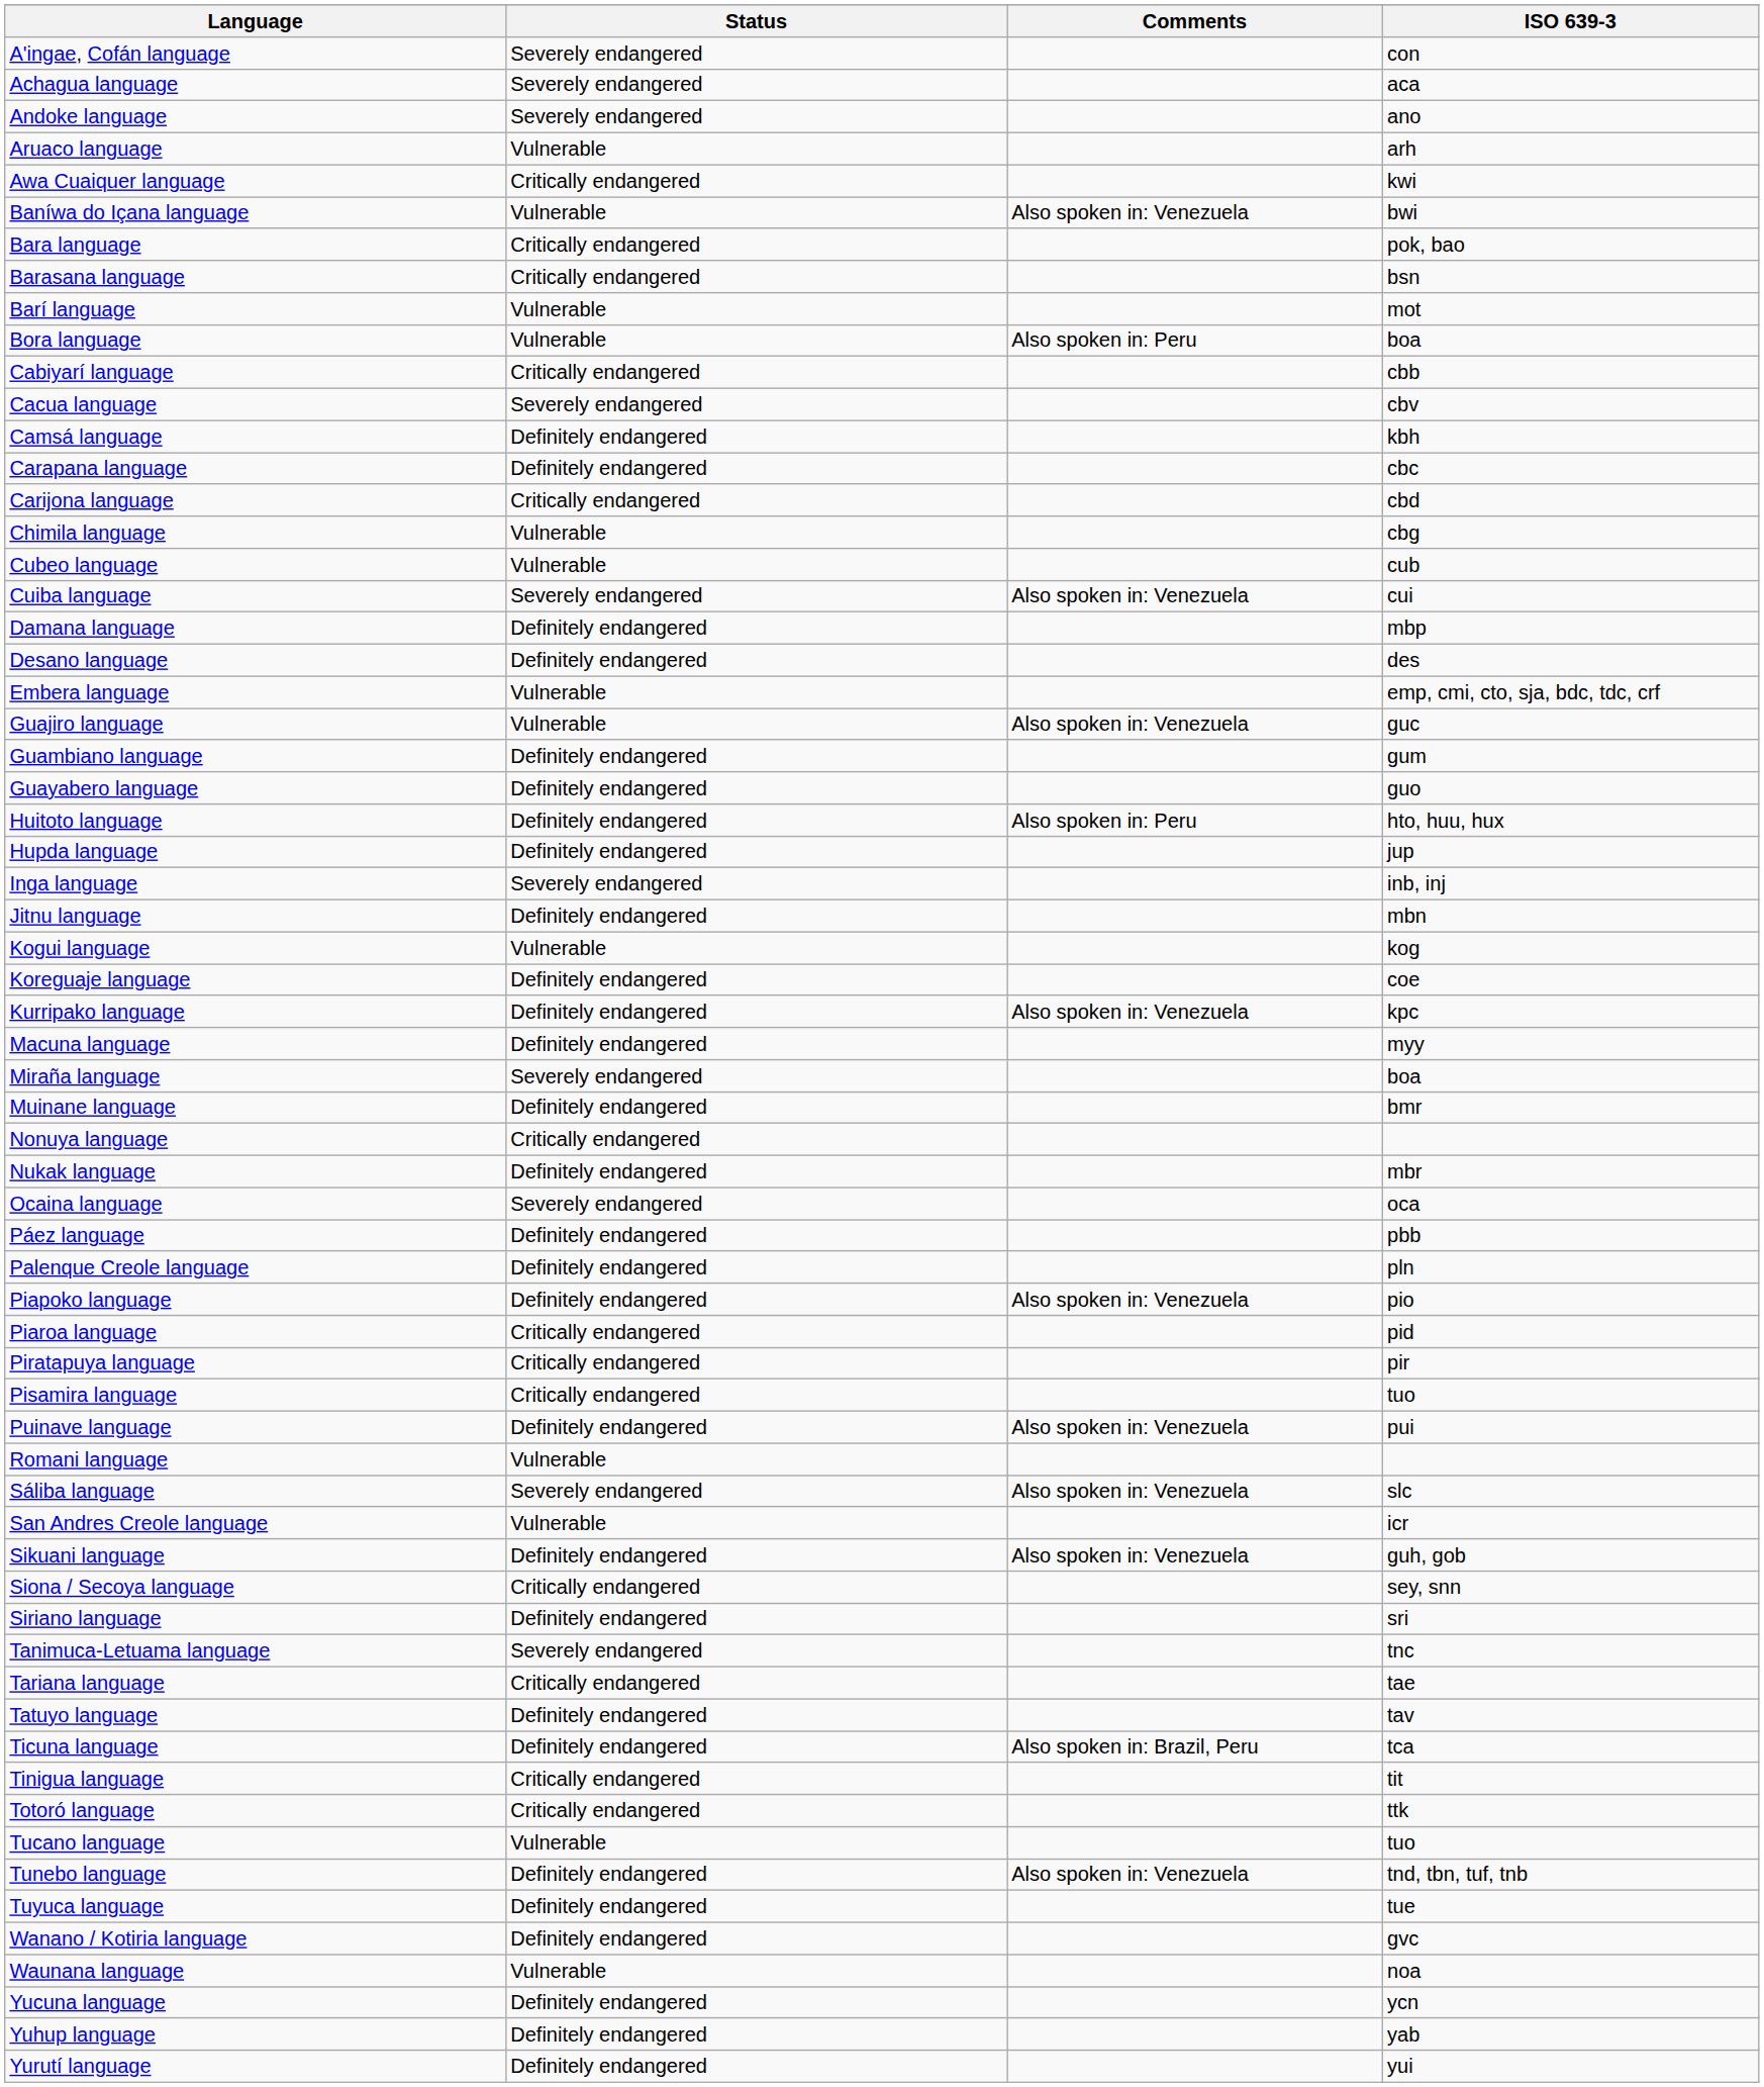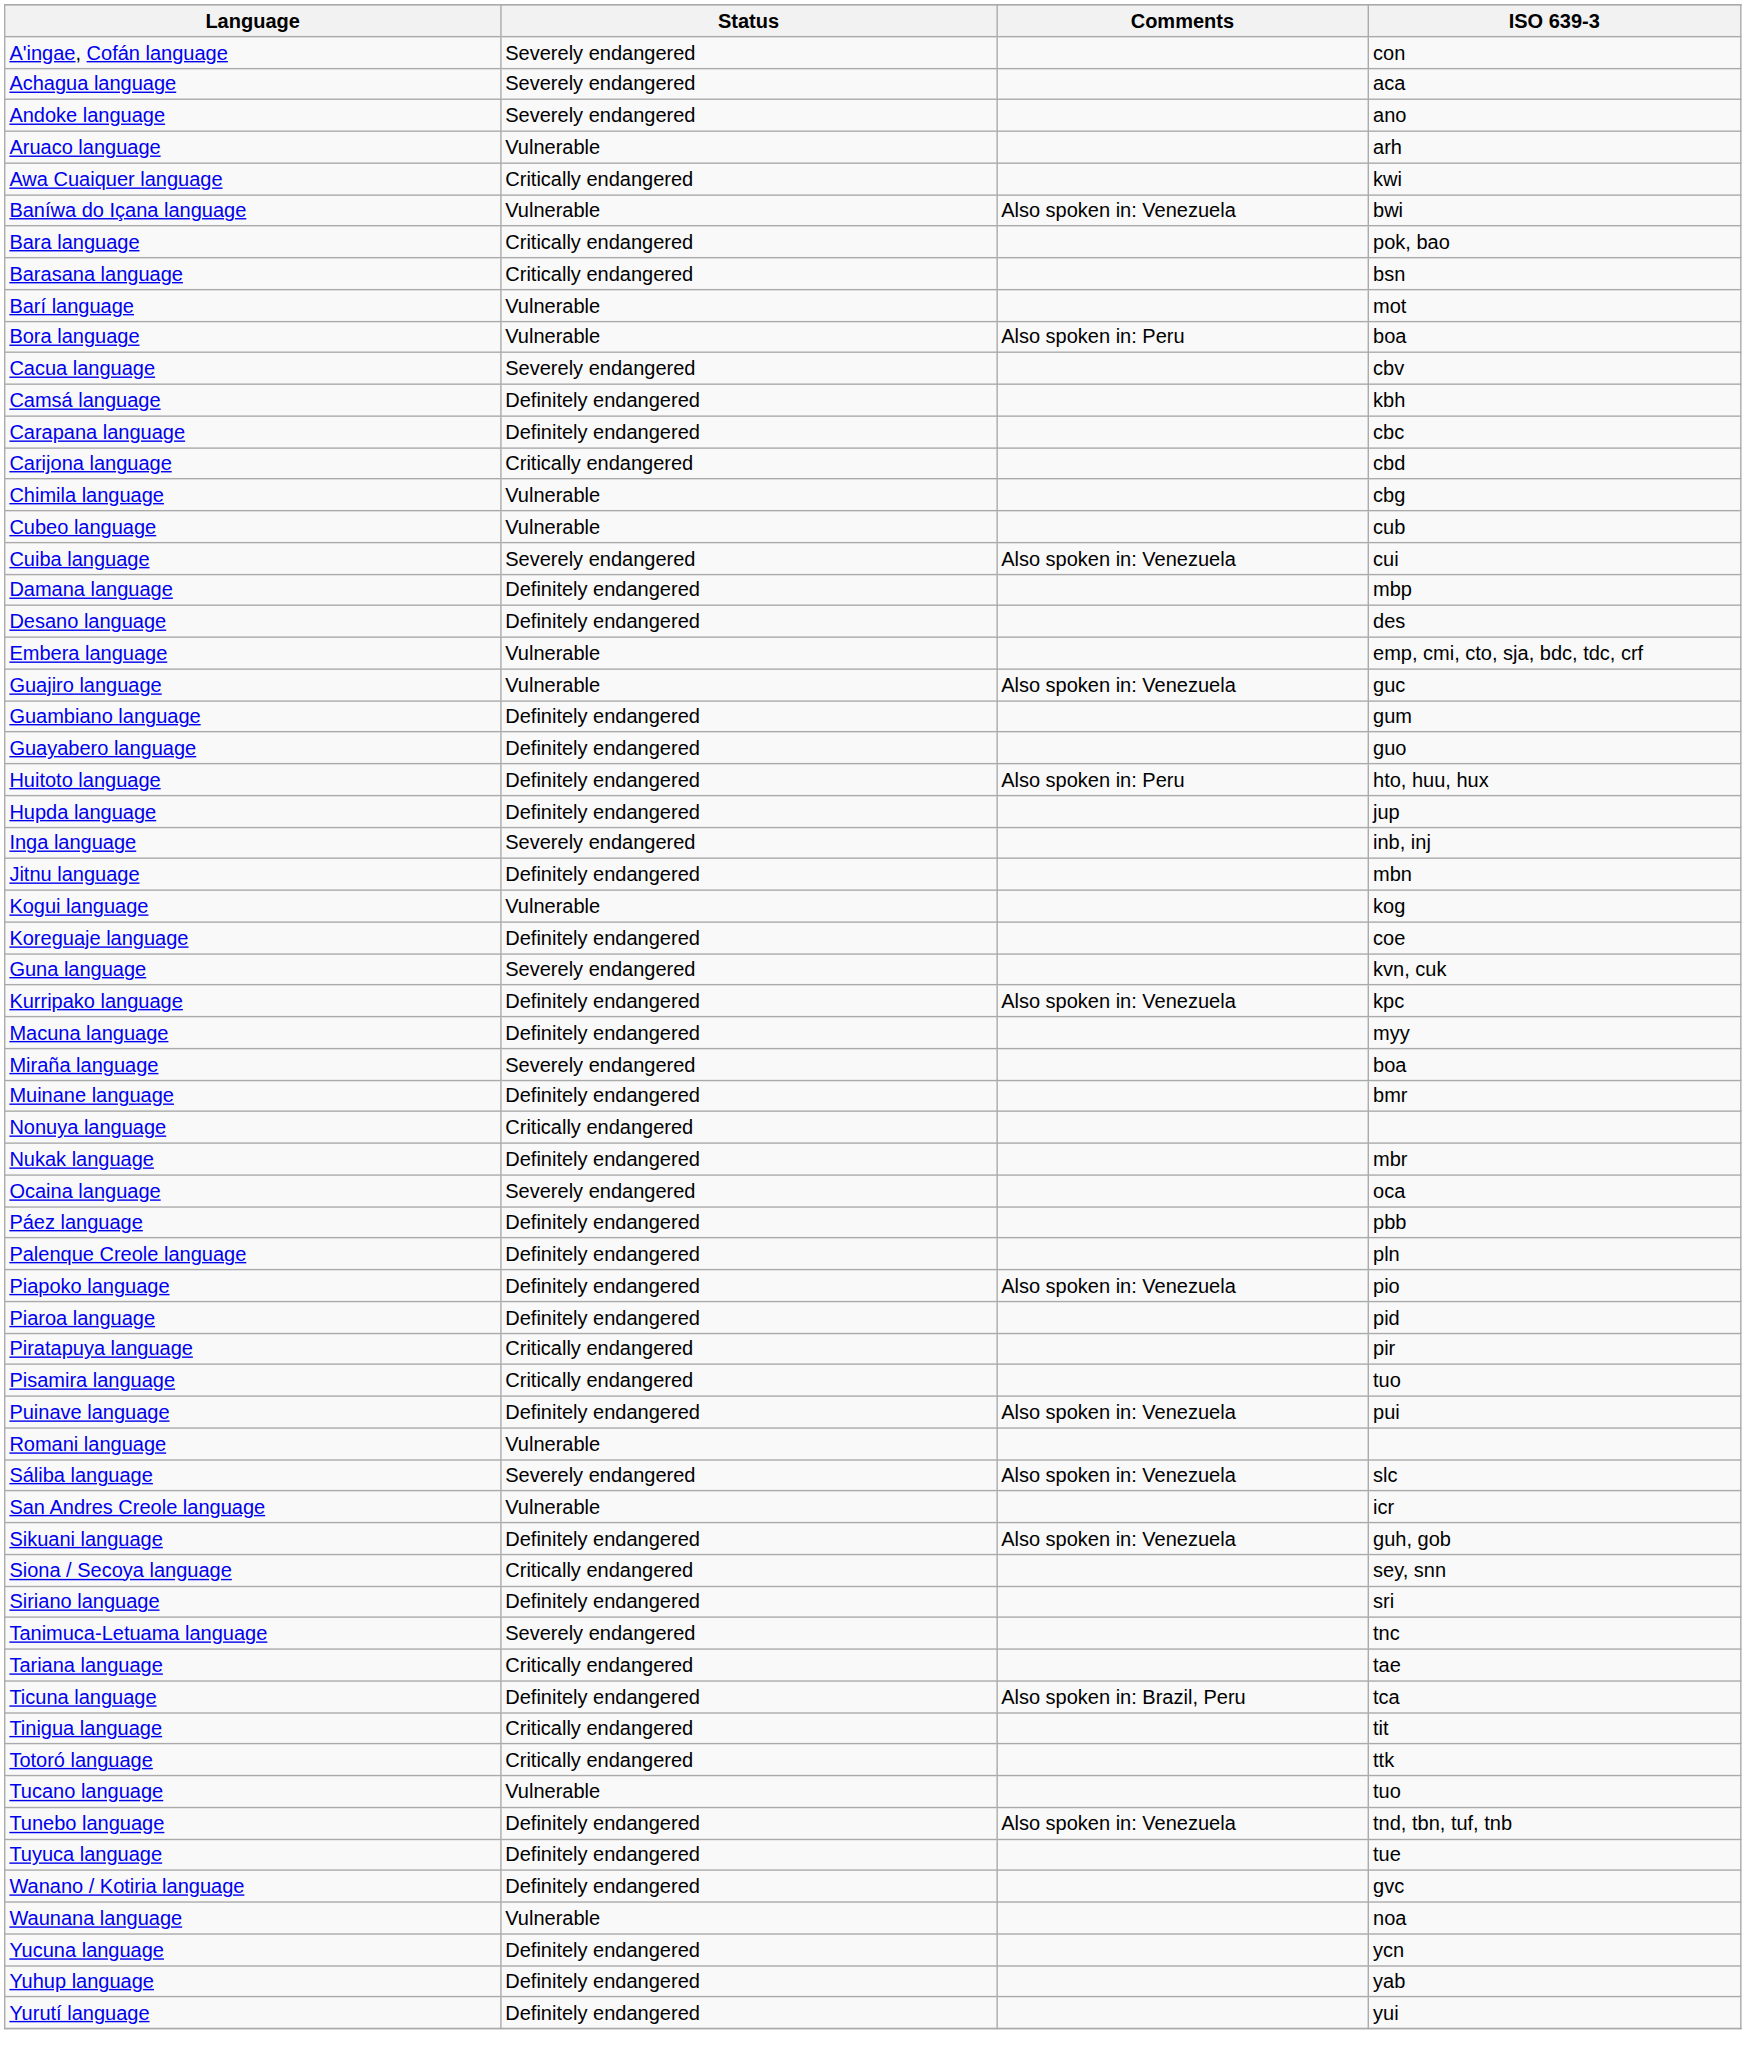 <table class="wikitable sortable" align="center" style="font-size:90%">
 <tr>
 </tr>
 <tr>
 <th width="20%">Language</th>
 <th width="20%">Status</th>
 <th width="15%">Comments</th>
 <th width="15%">ISO 639-3</th>
 </tr>
 <tr>
 <td><a href='#'>A'ingae</a>, <a href='#'>Cofán language</a></td>
 <td>Severely endangered</td>
 <td> </td>
 <td>con</td>
 </tr>
 <tr>
 <td><a href='#'>Achagua language</a></td>
 <td>Severely endangered</td>
 <td> </td>
 <td>aca</td>
 </tr>
 <tr>
 <td><a href='#'>Andoke language</a></td>
 <td>Severely endangered</td>
 <td> </td>
 <td>ano</td>
 </tr>
 <tr>
 <td><a href='#'>Aruaco language</a></td>
 <td>Vulnerable</td>
 <td> </td>
 <td>arh</td>
 </tr>
 <tr>
 <td><a href='#'>Awa Cuaiquer language</a></td>
 <td>Critically endangered</td>
 <td> </td>
 <td>kwi</td>
 </tr>
 <tr>
 <td><a href='#'>Baníwa do Içana language</a></td>
 <td>Vulnerable</td>
 <td>Also spoken in: Venezuela</td>
 <td>bwi</td>
 </tr>
 <tr>
 <td><a href='#'>Bara language</a></td>
 <td>Critically endangered</td>
 <td> </td>
 <td>pok, bao</td>
 </tr>
 <tr>
 <td><a href='#'>Barasana language</a></td>
 <td>Critically endangered</td>
 <td> </td>
 <td>bsn</td>
 </tr>
 <tr>
 <td><a href='#'>Barí language</a></td>
 <td>Vulnerable</td>
 <td> </td>
 <td>mot</td>
 </tr>
 <tr>
 <td><a href='#'>Bora language</a></td>
 <td>Vulnerable</td>
 <td>Also spoken in: Peru</td>
 <td>boa</td>
-</tr>
-<tr>
-<td><a href='#'>Cabiyarí language</a></td>
-<td>Critically endangered</td>
-<td> </td>
-<td>cbb</td>
 </tr>
 <tr>
 <td><a href='#'>Cacua language</a></td>
 <td>Severely endangered</td>
 <td> </td>
 <td>cbv</td>
 </tr>
 <tr>
 <td><a href='#'>Camsá language</a></td>
 <td>Definitely endangered</td>
 <td> </td>
 <td>kbh</td>
 </tr>
 <tr>
 <td><a href='#'>Carapana language</a></td>
 <td>Definitely endangered</td>
 <td> </td>
 <td>cbc</td>
 </tr>
 <tr>
 <td><a href='#'>Carijona language</a></td>
 <td>Critically endangered</td>
 <td> </td>
 <td>cbd</td>
 </tr>
 <tr>
 <td><a href='#'>Chimila language</a></td>
 <td>Vulnerable</td>
 <td> </td>
 <td>cbg</td>
 </tr>
 <tr>
 <td><a href='#'>Cubeo language</a></td>
 <td>Vulnerable</td>
 <td> </td>
 <td>cub</td>
 </tr>
 <tr>
 <td><a href='#'>Cuiba language</a></td>
 <td>Severely endangered</td>
 <td>Also spoken in: Venezuela</td>
 <td>cui</td>
 </tr>
 <tr>
 <td><a href='#'>Damana language</a></td>
 <td>Definitely endangered</td>
 <td> </td>
 <td>mbp</td>
 </tr>
 <tr>
 <td><a href='#'>Desano language</a></td>
 <td>Definitely endangered</td>
 <td> </td>
 <td>des</td>
 </tr>
 <tr>
 <td><a href='#'>Embera language</a></td>
 <td>Vulnerable</td>
 <td> </td>
 <td>emp, cmi, cto, sja, bdc, tdc, crf</td>
 </tr>
 <tr>
 <td><a href='#'>Guajiro language</a></td>
 <td>Vulnerable</td>
 <td>Also spoken in: Venezuela</td>
 <td>guc</td>
 </tr>
 <tr>
 <td><a href='#'>Guambiano language</a></td>
 <td>Definitely endangered</td>
 <td> </td>
 <td>gum</td>
 </tr>
 <tr>
 <td><a href='#'>Guayabero language</a></td>
 <td>Definitely endangered</td>
 <td> </td>
 <td>guo</td>
 </tr>
 <tr>
 <td><a href='#'>Huitoto language</a></td>
 <td>Definitely endangered</td>
 <td>Also spoken in: Peru</td>
 <td>hto, huu, hux</td>
 </tr>
 <tr>
 <td><a href='#'>Hupda language</a></td>
 <td>Definitely endangered</td>
 <td> </td>
 <td>jup</td>
 </tr>
 <tr>
 <td><a href='#'>Inga language</a></td>
 <td>Severely endangered</td>
 <td> </td>
 <td>inb, inj</td>
 </tr>
 <tr>
 <td><a href='#'>Jitnu language</a></td>
 <td>Definitely endangered</td>
 <td> </td>
 <td>mbn</td>
 </tr>
 <tr>
 <td><a href='#'>Kogui language</a></td>
 <td>Vulnerable</td>
 <td> </td>
 <td>kog</td>
 </tr>
 <tr>
 <td><a href='#'>Koreguaje language</a></td>
 <td>Definitely endangered</td>
 <td> </td>
 <td>coe</td>
 </tr>
 <tr>
+<td><a href='#'>Guna language</a></td>
+<td>Severely endangered</td>
+<td> </td>
+<td>kvn, cuk</td>
+</tr>
+<tr>
 <td><a href='#'>Kurripako language</a></td>
 <td>Definitely endangered</td>
 <td>Also spoken in: Venezuela</td>
 <td>kpc</td>
 </tr>
 <tr>
 <td><a href='#'>Macuna language</a></td>
 <td>Definitely endangered</td>
 <td> </td>
 <td>myy</td>
 </tr>
 <tr>
 <td><a href='#'>Miraña language</a></td>
 <td>Severely endangered</td>
 <td> </td>
 <td>boa</td>
 </tr>
 <tr>
 <td><a href='#'>Muinane language</a></td>
 <td>Definitely endangered</td>
 <td> </td>
 <td>bmr</td>
 </tr>
 <tr>
 <td><a href='#'>Nonuya language</a></td>
 <td>Critically endangered</td>
 <td> </td>
 <td> </td>
 </tr>
 <tr>
 <td><a href='#'>Nukak language</a></td>
 <td>Definitely endangered</td>
 <td> </td>
 <td>mbr</td>
 </tr>
 <tr>
 <td><a href='#'>Ocaina language</a></td>
 <td>Severely endangered</td>
 <td> </td>
 <td>oca</td>
 </tr>
 <tr>
 <td><a href='#'>Páez language</a></td>
 <td>Definitely endangered</td>
 <td> </td>
 <td>pbb</td>
 </tr>
 <tr>
 <td><a href='#'>Palenque Creole language</a></td>
 <td>Definitely endangered</td>
 <td> </td>
 <td>pln</td>
 </tr>
 <tr>
 <td><a href='#'>Piapoko language</a></td>
 <td>Definitely endangered</td>
 <td>Also spoken in: Venezuela</td>
 <td>pio</td>
 </tr>
 <tr>
 <td><a href='#'>Piaroa language</a></td>
-<td>Critically endangered</td>
+<td>Definitely endangered</td>
 <td> </td>
 <td>pid</td>
 </tr>
 <tr>
 <td><a href='#'>Piratapuya language</a></td>
 <td>Critically endangered</td>
 <td> </td>
 <td>pir</td>
 </tr>
 <tr>
 <td><a href='#'>Pisamira language</a></td>
 <td>Critically endangered</td>
 <td> </td>
 <td>tuo</td>
 </tr>
 <tr>
 <td><a href='#'>Puinave language</a></td>
 <td>Definitely endangered</td>
 <td>Also spoken in: Venezuela</td>
 <td>pui</td>
 </tr>
 <tr>
 <td><a href='#'>Romani language</a></td>
 <td>Vulnerable</td>
 <td> </td>
 <td> </td>
 </tr>
 <tr>
 <td><a href='#'>Sáliba language</a></td>
 <td>Severely endangered</td>
 <td>Also spoken in: Venezuela</td>
 <td>slc</td>
 </tr>
 <tr>
 <td><a href='#'>San Andres Creole language</a></td>
 <td>Vulnerable</td>
 <td> </td>
 <td>icr</td>
 </tr>
 <tr>
 <td><a href='#'>Sikuani language</a></td>
 <td>Definitely endangered</td>
 <td>Also spoken in: Venezuela</td>
 <td>guh, gob</td>
 </tr>
 <tr>
 <td><a href='#'>Siona / Secoya language</a></td>
 <td>Critically endangered</td>
 <td> </td>
 <td>sey, snn</td>
 </tr>
 <tr>
 <td><a href='#'>Siriano language</a></td>
 <td>Definitely endangered</td>
 <td> </td>
 <td>sri</td>
 </tr>
 <tr>
 <td><a href='#'>Tanimuca-Letuama language</a></td>
 <td>Severely endangered</td>
 <td> </td>
 <td>tnc</td>
 </tr>
 <tr>
 <td><a href='#'>Tariana language</a></td>
 <td>Critically endangered</td>
 <td> </td>
 <td>tae</td>
 </tr>
 <tr>
-<td><a href='#'>Tatuyo language</a></td>
-<td>Definitely endangered</td>
-<td> </td>
-<td>tav</td>
-</tr>
-<tr>
 <td><a href='#'>Ticuna language</a></td>
 <td>Definitely endangered</td>
 <td>Also spoken in: Brazil, Peru</td>
 <td>tca</td>
 </tr>
 <tr>
 <td><a href='#'>Tinigua language</a></td>
 <td>Critically endangered</td>
 <td> </td>
 <td>tit</td>
 </tr>
 <tr>
 <td><a href='#'>Totoró language</a></td>
 <td>Critically endangered</td>
 <td> </td>
 <td>ttk</td>
 </tr>
 <tr>
 <td><a href='#'>Tucano language</a></td>
 <td>Vulnerable</td>
 <td> </td>
 <td>tuo</td>
 </tr>
 <tr>
 <td><a href='#'>Tunebo language</a></td>
 <td>Definitely endangered</td>
 <td>Also spoken in: Venezuela</td>
 <td>tnd, tbn, tuf, tnb</td>
 </tr>
 <tr>
 <td><a href='#'>Tuyuca language</a></td>
 <td>Definitely endangered</td>
 <td> </td>
 <td>tue</td>
 </tr>
 <tr>
 <td><a href='#'>Wanano / Kotiria language</a></td>
 <td>Definitely endangered</td>
 <td> </td>
 <td>gvc</td>
 </tr>
 <tr>
 <td><a href='#'>Waunana language</a></td>
 <td>Vulnerable</td>
 <td> </td>
 <td>noa</td>
 </tr>
 <tr>
 <td><a href='#'>Yucuna language</a></td>
 <td>Definitely endangered</td>
 <td> </td>
 <td>ycn</td>
 </tr>
 <tr>
 <td><a href='#'>Yuhup language</a></td>
 <td>Definitely endangered</td>
 <td> </td>
 <td>yab</td>
 </tr>
 <tr>
 <td><a href='#'>Yurutí language</a></td>
 <td>Definitely endangered</td>
 <td> </td>
 <td>yui</td>
 </tr>
 <tr>
 </tr>
 </table>
